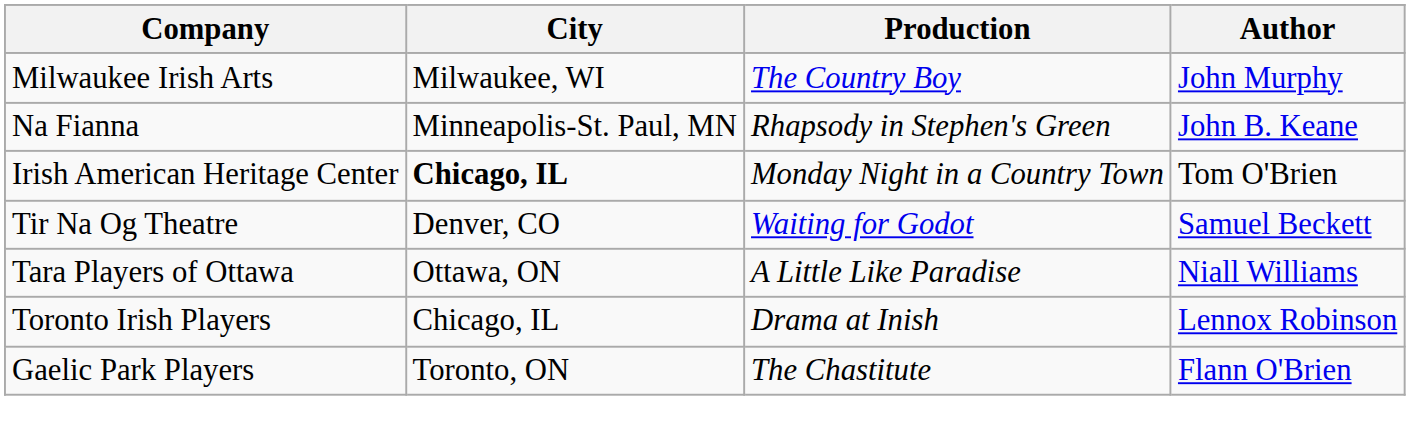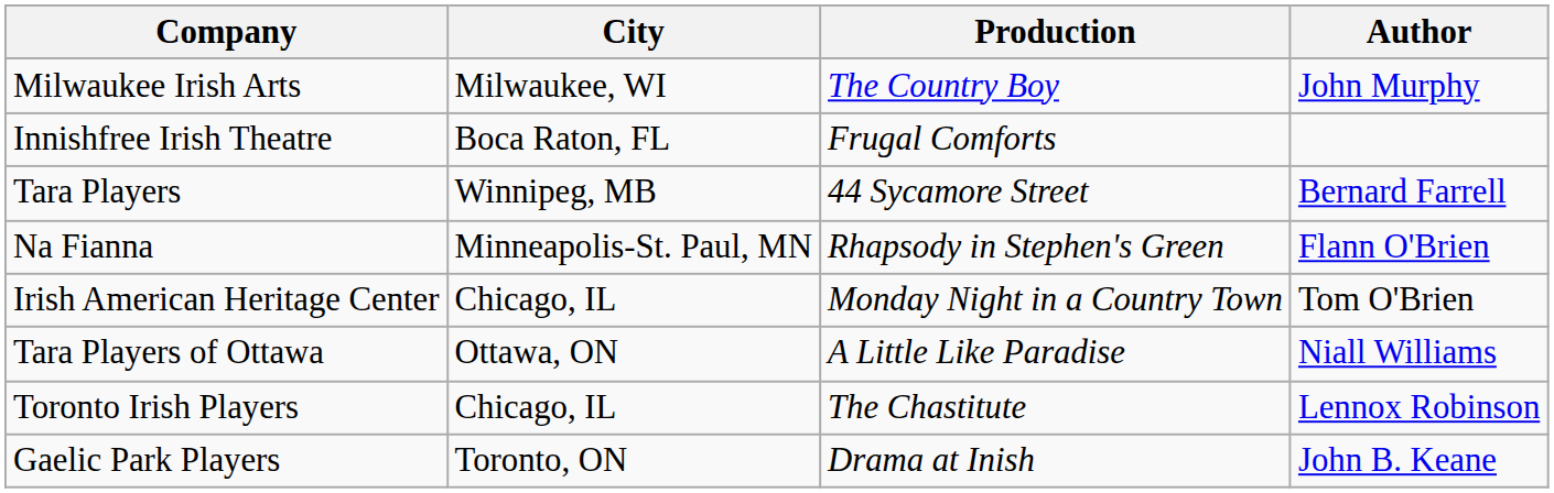 <table class="wikitable">
 <tr>
 <th>Company</th>
 <th>City</th>
 <th>Production</th>
 <th>Author</th>
 </tr>
 <tr>
 <td>Milwaukee Irish Arts</td>
 <td>Milwaukee, WI</td>
 <td><em><a href='#'>The Country Boy</a></em></td>
 <td><a href='#'>John Murphy</a></td>
 </tr>
 <tr>
+<td>Innishfree Irish Theatre</td>
+<td>Boca Raton, FL</td>
+<td><em>Frugal Comforts</em></td>
+<td></td>
+</tr>
+<tr>
+<td>Tara Players</td>
+<td>Winnipeg, MB</td>
+<td><em>44 Sycamore Street</em></td>
+<td><a href='#'>Bernard Farrell</a></td>
+</tr>
+<tr>
 <td>Na Fianna</td>
 <td>Minneapolis-St. Paul, MN</td>
 <td><em>Rhapsody in Stephen's Green</em></td>
-<td><a href='#'>John B. Keane</a></td>
+<td><a href='#'>Flann O'Brien</a></td>
 </tr>
 <tr>
 <td>Irish American Heritage Center</td>
-<td><strong>Chicago, IL</strong></td>
+<td>Chicago, IL</td>
 <td><em>Monday Night in a Country Town</em></td>
 <td>Tom O'Brien</td>
-</tr>
-<tr>
-<td>Tir Na Og Theatre</td>
-<td>Denver, CO</td>
-<td><em><a href='#'>Waiting for Godot</a></em></td>
-<td><a href='#'>Samuel Beckett</a></td>
 </tr>
 <tr>
 <td>Tara Players of Ottawa</td>
 <td>Ottawa, ON</td>
 <td><em>A Little Like Paradise</em></td>
 <td><a href='#'>Niall Williams</a></td>
 </tr>
 <tr>
 <td>Toronto Irish Players</td>
 <td>Chicago, IL</td>
-<td><em>Drama at Inish</em></td>
+<td><em>The Chastitute</em></td>
 <td><a href='#'>Lennox Robinson</a></td>
 </tr>
 <tr>
 <td>Gaelic Park Players</td>
 <td>Toronto, ON</td>
-<td><em>The Chastitute</em></td>
-<td><a href='#'>Flann O'Brien</a></td>
+<td><em>Drama at Inish</em></td>
+<td><a href='#'>John B. Keane</a></td>
 </tr>
 </table>
